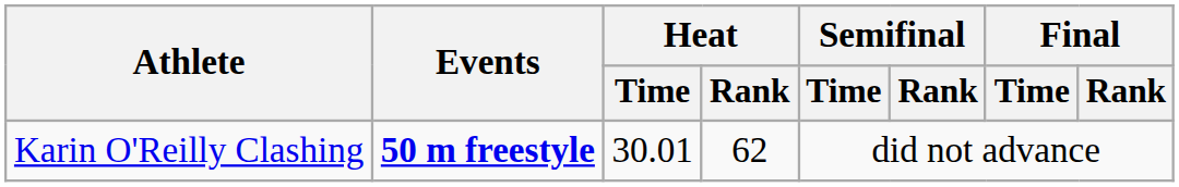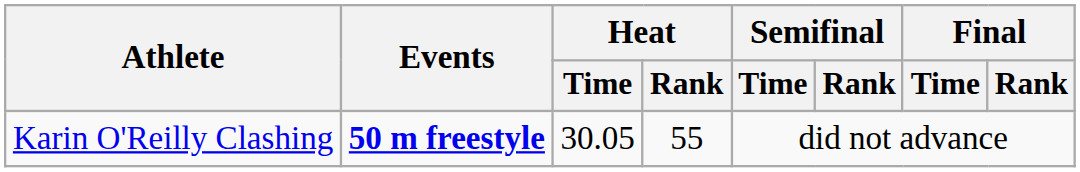 <table class=wikitable style="font-size:90%">
 <tr>
 <th rowspan="2">Athlete</th>
 <th rowspan="2">Events</th>
 <th colspan="2">Heat</th>
 <th colspan="2">Semifinal</th>
 <th colspan="2">Final</th>
 </tr>
 <tr style="font-size:95%">
 <th>Time</th>
 <th>Rank</th>
 <th>Time</th>
 <th>Rank</th>
 <th>Time</th>
 <th>Rank</th>
 </tr>
 <tr align=center>
 <td align=left><a href='#'>Karin O'Reilly Clashing</a></td>
 <td align=left><strong><a href='#'>50 m freestyle</a></strong></td>
-<td>30.01</td>
-<td>62</td>
+<td>30.05</td>
+<td>55</td>
 <td colspan=4>did not advance</td>
 </tr>
 </table>
